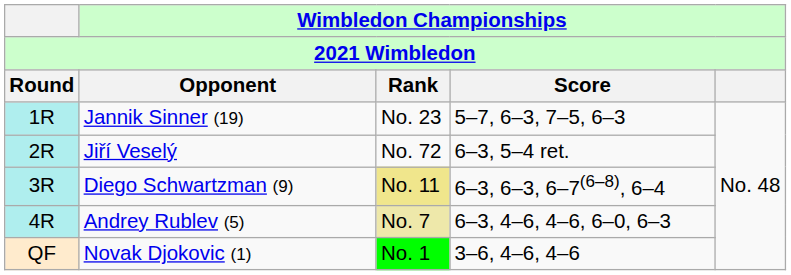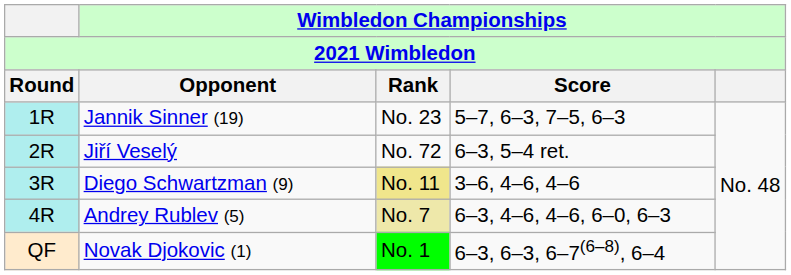 <table class="wikitable collapsible collapsed">
 <tr>
 <th></th>
 <th colspan=4 style="background:#cfc;"><a href='#'>Wimbledon Championships</a></th>
 </tr>
 <tr>
 <th colspan=5 style="background:#cfc;"><a href='#'>2021 Wimbledon</a></th>
 </tr>
 <tr>
 <th>Round</th>
 <th width=225>Opponent</th>
 <th width=50>Rank</th>
 <th width=200>Score</th>
 <th></th>
 </tr>
 <tr>
 <td style="text-align:center; background:#afeeee;">1R</td>
 <td> <a href='#'>Jannik Sinner</a> <small>(19)</small></td>
 <td>No. 23</td>
 <td>5–7, 6–3, 7–5, 6–3</td>
 <td rowspan=5>No. 48</td>
 </tr>
 <tr>
 <td style="text-align:center; background:#afeeee;">2R</td>
 <td> <a href='#'>Jiří Veselý</a></td>
 <td>No. 72</td>
 <td>6–3, 5–4 ret.</td>
 </tr>
 <tr>
 <td style="text-align:center; background:#afeeee;">3R</td>
 <td> <a href='#'>Diego Schwartzman</a> <small>(9)</small></td>
 <td style="background: khaki;">No. 11</td>
-<td>6–3, 6–3, 6–7<sup>(6–8)</sup>, 6–4</td>
+<td>3–6, 4–6, 4–6</td>
 </tr>
 <tr>
 <td style="text-align:center; background:#afeeee;">4R</td>
 <td> <a href='#'>Andrey Rublev</a> <small>(5)</small></td>
 <td bgcolor=EEE8AA>No. 7</td>
 <td>6–3, 4–6, 4–6, 6–0, 6–3</td>
 </tr>
 <tr>
 <td style="text-align:center; background:#ffebcd;">QF</td>
 <td> <a href='#'>Novak Djokovic</a> <small>(1)</small></td>
 <td bgcolor=lime>No. 1</td>
-<td>3–6, 4–6, 4–6</td>
+<td>6–3, 6–3, 6–7<sup>(6–8)</sup>, 6–4</td>
 </tr>
 </table>
